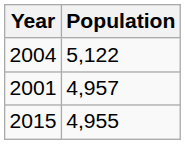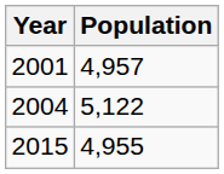 <table class="wikitable">
 <tr>
 <th>Year</th>
 <th>Population</th>
 </tr>
 <tr>
+<td>2001</td>
+<td>4,957</td>
+</tr>
+<tr>
 <td>2004</td>
 <td>5,122</td>
-</tr>
-<tr>
-<td>2001</td>
-<td>4,957</td>
 </tr>
 <tr>
 <td>2015</td>
 <td>4,955</td>
 </tr>
 </table>
